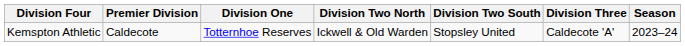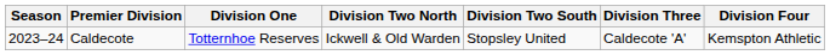 <table class="wikitable">
 <tr>
-<th>Division Four</th>
+<th>Season</th>
 <th>Premier Division</th>
 <th>Division One</th>
 <th>Division Two North</th>
 <th>Division Two South</th>
 <th>Division Three</th>
-<th>Season</th>
+<th>Division Four</th>
 </tr>
 <tr>
-<td>Kemspton Athletic</td>
+<td>2023–24</td>
 <td>Caldecote</td>
 <td><a href='#'>Totternhoe</a> Reserves</td>
 <td>Ickwell & Old Warden</td>
 <td>Stopsley United</td>
 <td>Caldecote 'A'</td>
-<td>2023–24</td>
+<td>Kemspton Athletic</td>
 </tr>
 </table>
